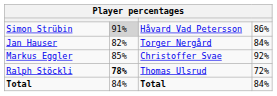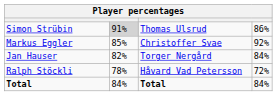 <table class="wikitable">
 <tr>
 <th colspan=4 width=400>Player percentages</th>
 </tr>
 <tr>
 <th colspan=2 width=200></th>
 <th colspan=2 width=200></th>
 </tr>
 <tr>
 <td><a href='#'>Simon Strübin</a></td>
 <td style="background: lightgrey;">91%</td>
-<td><a href='#'>Håvard Vad Petersson</a></td>
+<td><a href='#'>Thomas Ulsrud</a></td>
 <td>86%</td>
+</tr>
+<tr>
+<td><a href='#'>Markus Eggler</a></td>
+<td>85%</td>
+<td><a href='#'>Christoffer Svae</a></td>
+<td>92%</td>
 </tr>
 <tr>
 <td><a href='#'>Jan Hauser</a></td>
 <td>82%</td>
 <td><a href='#'>Torger Nergård</a></td>
 <td>84%</td>
 </tr>
 <tr>
-<td><a href='#'>Markus Eggler</a></td>
-<td>85%</td>
-<td><a href='#'>Christoffer Svae</a></td>
-<td>92%</td>
-</tr>
-<tr>
 <td><a href='#'>Ralph Stöckli</a></td>
-<td><strong>78%</strong></td>
-<td><a href='#'>Thomas Ulsrud</a></td>
+<td>78%</td>
+<td><a href='#'>Håvard Vad Petersson</a></td>
 <td>72%</td>
 </tr>
 <tr>
 <td><strong>Total</strong></td>
 <td>84%</td>
 <td><strong>Total</strong></td>
 <td>84%</td>
 </tr>
 </table>
